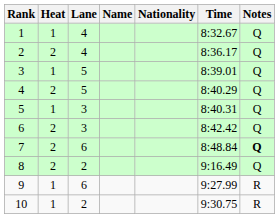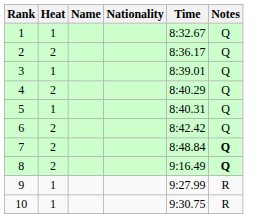 <table class="wikitable sortable" style="text-align:center">
 <tr>
 <th>Rank</th>
 <th>Heat</th>
-<th>Lane</th>
 <th>Name</th>
 <th>Nationality</th>
 <th>Time</th>
 <th>Notes</th>
 </tr>
 <tr bgcolor=ccffcc>
 <td>1</td>
 <td>1</td>
-<td>4</td>
 <td align="left"></td>
 <td align="left"></td>
 <td>8:32.67</td>
 <td>Q</td>
 </tr>
 <tr bgcolor=ccffcc>
 <td>2</td>
 <td>2</td>
-<td>4</td>
 <td align="left"></td>
 <td align="left"></td>
 <td>8:36.17</td>
 <td>Q</td>
 </tr>
 <tr bgcolor=ccffcc>
 <td>3</td>
 <td>1</td>
-<td>5</td>
 <td align="left"></td>
 <td align="left"></td>
 <td>8:39.01</td>
 <td>Q</td>
 </tr>
 <tr bgcolor=ccffcc>
 <td>4</td>
 <td>2</td>
-<td>5</td>
 <td align="left"></td>
 <td align="left"></td>
 <td>8:40.29</td>
 <td>Q</td>
 </tr>
 <tr bgcolor=ccffcc>
 <td>5</td>
 <td>1</td>
-<td>3</td>
 <td align="left"></td>
 <td align="left"></td>
 <td>8:40.31</td>
 <td>Q</td>
 </tr>
 <tr bgcolor=ccffcc>
 <td>6</td>
 <td>2</td>
-<td>3</td>
 <td align="left"></td>
 <td align="left"></td>
 <td>8:42.42</td>
 <td>Q</td>
 </tr>
 <tr bgcolor=ccffcc>
 <td>7</td>
 <td>2</td>
-<td>6</td>
 <td align="left"></td>
 <td align="left"></td>
 <td>8:48.84</td>
 <td><strong>Q</strong></td>
 </tr>
 <tr bgcolor=ccffcc>
 <td>8</td>
 <td>2</td>
-<td>2</td>
 <td align="left"></td>
 <td align="left"></td>
 <td>9:16.49</td>
-<td>Q</td>
+<td><strong>Q</strong></td>
 </tr>
 <tr>
 <td>9</td>
 <td>1</td>
-<td>6</td>
 <td align="left"></td>
 <td align="left"></td>
 <td>9:27.99</td>
 <td>R</td>
 </tr>
 <tr>
 <td>10</td>
 <td>1</td>
-<td>2</td>
 <td align="left"></td>
 <td align="left"></td>
 <td>9:30.75</td>
 <td>R</td>
 </tr>
 </table>
